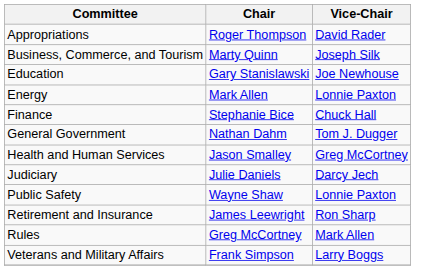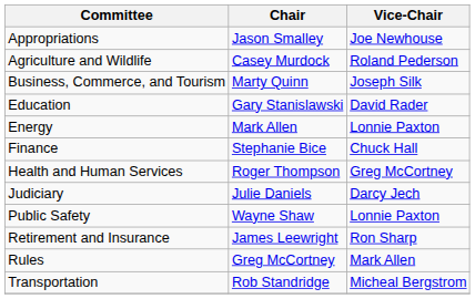 <table class = "wikitable">
 <tr>
 <th>Committee</th>
 <th>Chair</th>
 <th>Vice-Chair</th>
 </tr>
 <tr>
 <td>Appropriations</td>
-<td><a href='#'>Roger Thompson</a></td>
-<td><a href='#'>David Rader</a></td>
+<td><a href='#'>Jason Smalley</a></td>
+<td><a href='#'>Joe Newhouse</a></td>
+</tr>
+<tr>
+<td>Agriculture and Wildlife</td>
+<td><a href='#'>Casey Murdock</a></td>
+<td><a href='#'>Roland Pederson</a></td>
 </tr>
 <tr>
 <td>Business, Commerce, and Tourism</td>
 <td><a href='#'>Marty Quinn</a></td>
 <td><a href='#'>Joseph Silk</a></td>
 </tr>
 <tr>
 <td>Education</td>
 <td><a href='#'>Gary Stanislawski</a></td>
-<td><a href='#'>Joe Newhouse</a></td>
+<td><a href='#'>David Rader</a></td>
 </tr>
 <tr>
 <td>Energy</td>
 <td><a href='#'>Mark Allen</a></td>
 <td><a href='#'>Lonnie Paxton</a></td>
 </tr>
 <tr>
 <td>Finance</td>
 <td><a href='#'>Stephanie Bice</a></td>
 <td><a href='#'>Chuck Hall</a></td>
 </tr>
 <tr>
-<td>General Government</td>
-<td><a href='#'>Nathan Dahm</a></td>
-<td><a href='#'>Tom J. Dugger</a></td>
-</tr>
-<tr>
 <td>Health and Human Services</td>
-<td><a href='#'>Jason Smalley</a></td>
+<td><a href='#'>Roger Thompson</a></td>
 <td><a href='#'>Greg McCortney</a></td>
 </tr>
 <tr>
 <td>Judiciary</td>
 <td><a href='#'>Julie Daniels</a></td>
 <td><a href='#'>Darcy Jech</a></td>
 </tr>
 <tr>
 <td>Public Safety</td>
 <td><a href='#'>Wayne Shaw</a></td>
 <td><a href='#'>Lonnie Paxton</a></td>
 </tr>
 <tr>
 <td>Retirement and Insurance</td>
 <td><a href='#'>James Leewright</a></td>
 <td><a href='#'>Ron Sharp</a></td>
 </tr>
 <tr>
 <td>Rules</td>
 <td><a href='#'>Greg McCortney</a></td>
 <td><a href='#'>Mark Allen</a></td>
 </tr>
 <tr>
-<td>Veterans and Military Affairs</td>
-<td><a href='#'>Frank Simpson</a></td>
-<td><a href='#'>Larry Boggs</a></td>
+<td>Transportation</td>
+<td><a href='#'>Rob Standridge</a></td>
+<td><a href='#'>Micheal Bergstrom</a></td>
 </tr>
 <tr>
 </tr>
 </table>
